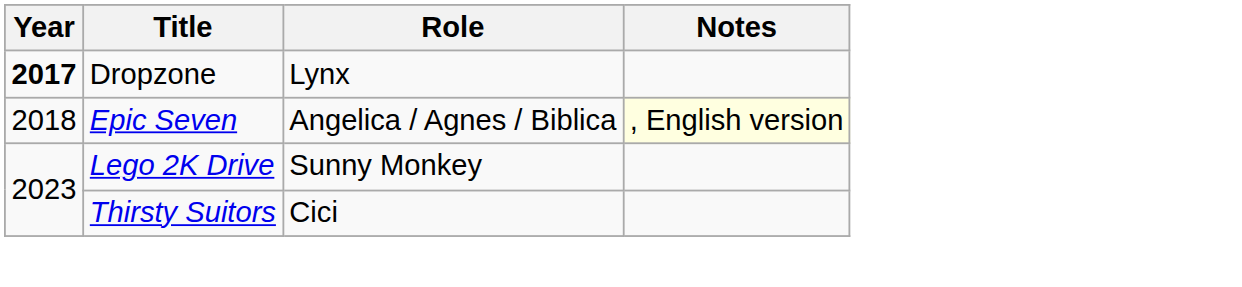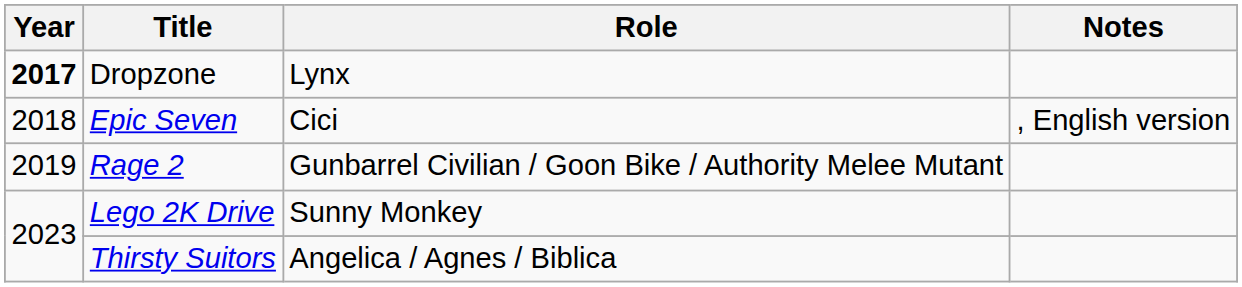 <table class="wikitable">
 <tr>
 <th>Year</th>
 <th>Title</th>
 <th>Role</th>
 <th>Notes</th>
 </tr>
 <tr>
 <td><strong>2017</strong></td>
 <td>Dropzone</td>
 <td>Lynx</td>
 <td></td>
 </tr>
 <tr>
 <td>2018</td>
 <td><em><a href='#'>Epic Seven</a></em></td>
-<td>Angelica / Agnes / Biblica</td>
-<td style="background: lightyellow;">, English version</td>
+<td>Cici</td>
+<td>, English version</td>
+</tr>
+<tr>
+<td>2019</td>
+<td><em><a href='#'>Rage 2</a></em></td>
+<td>Gunbarrel Civilian / Goon Bike / Authority Melee Mutant</td>
+<td></td>
 </tr>
 <tr>
 <td rowspan="2">2023</td>
 <td><em><a href='#'>Lego 2K Drive</a></em></td>
 <td>Sunny Monkey</td>
 <td></td>
 </tr>
 <tr>
 <td><em><a href='#'>Thirsty Suitors</a></em></td>
-<td>Cici</td>
+<td>Angelica / Agnes / Biblica</td>
 <td></td>
 </tr>
 </table>
